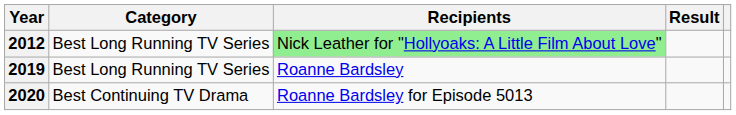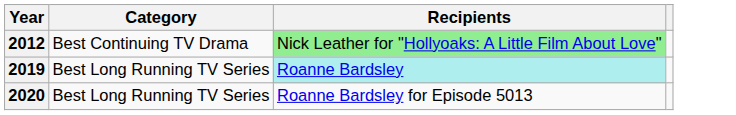 <table class="wikitable plainrowheaders sortable">
 <tr>
 <th scope="col" class="unsortable">Year</th>
 <th scope="col" class="sortable">Category</th>
 <th scope="col">Recipients</th>
-<th scope="col">Result</th>
 <th scope="col" class="unsortable"></th>
 </tr>
 <tr>
 <th scope="row">2012</th>
-<td>Best Long Running TV Series</td>
+<td>Best Continuing TV Drama</td>
 <td style="background: lightgreen;">Nick Leather for "<a href='#'>Hollyoaks: A Little Film About Love</a>"</td>
-<td></td>
 <td align="center"></td>
 </tr>
 <tr>
 <th scope="row">2019</th>
 <td>Best Long Running TV Series</td>
-<td><a href='#'>Roanne Bardsley</a></td>
-<td></td>
+<td style="background: paleturquoise;"><a href='#'>Roanne Bardsley</a></td>
 <td align="center"></td>
 </tr>
 <tr>
 <th scope="row">2020</th>
-<td>Best Continuing TV Drama</td>
+<td>Best Long Running TV Series</td>
 <td><a href='#'>Roanne Bardsley</a> for Episode 5013</td>
-<td></td>
 <td align="center"></td>
 </tr>
 </table>
